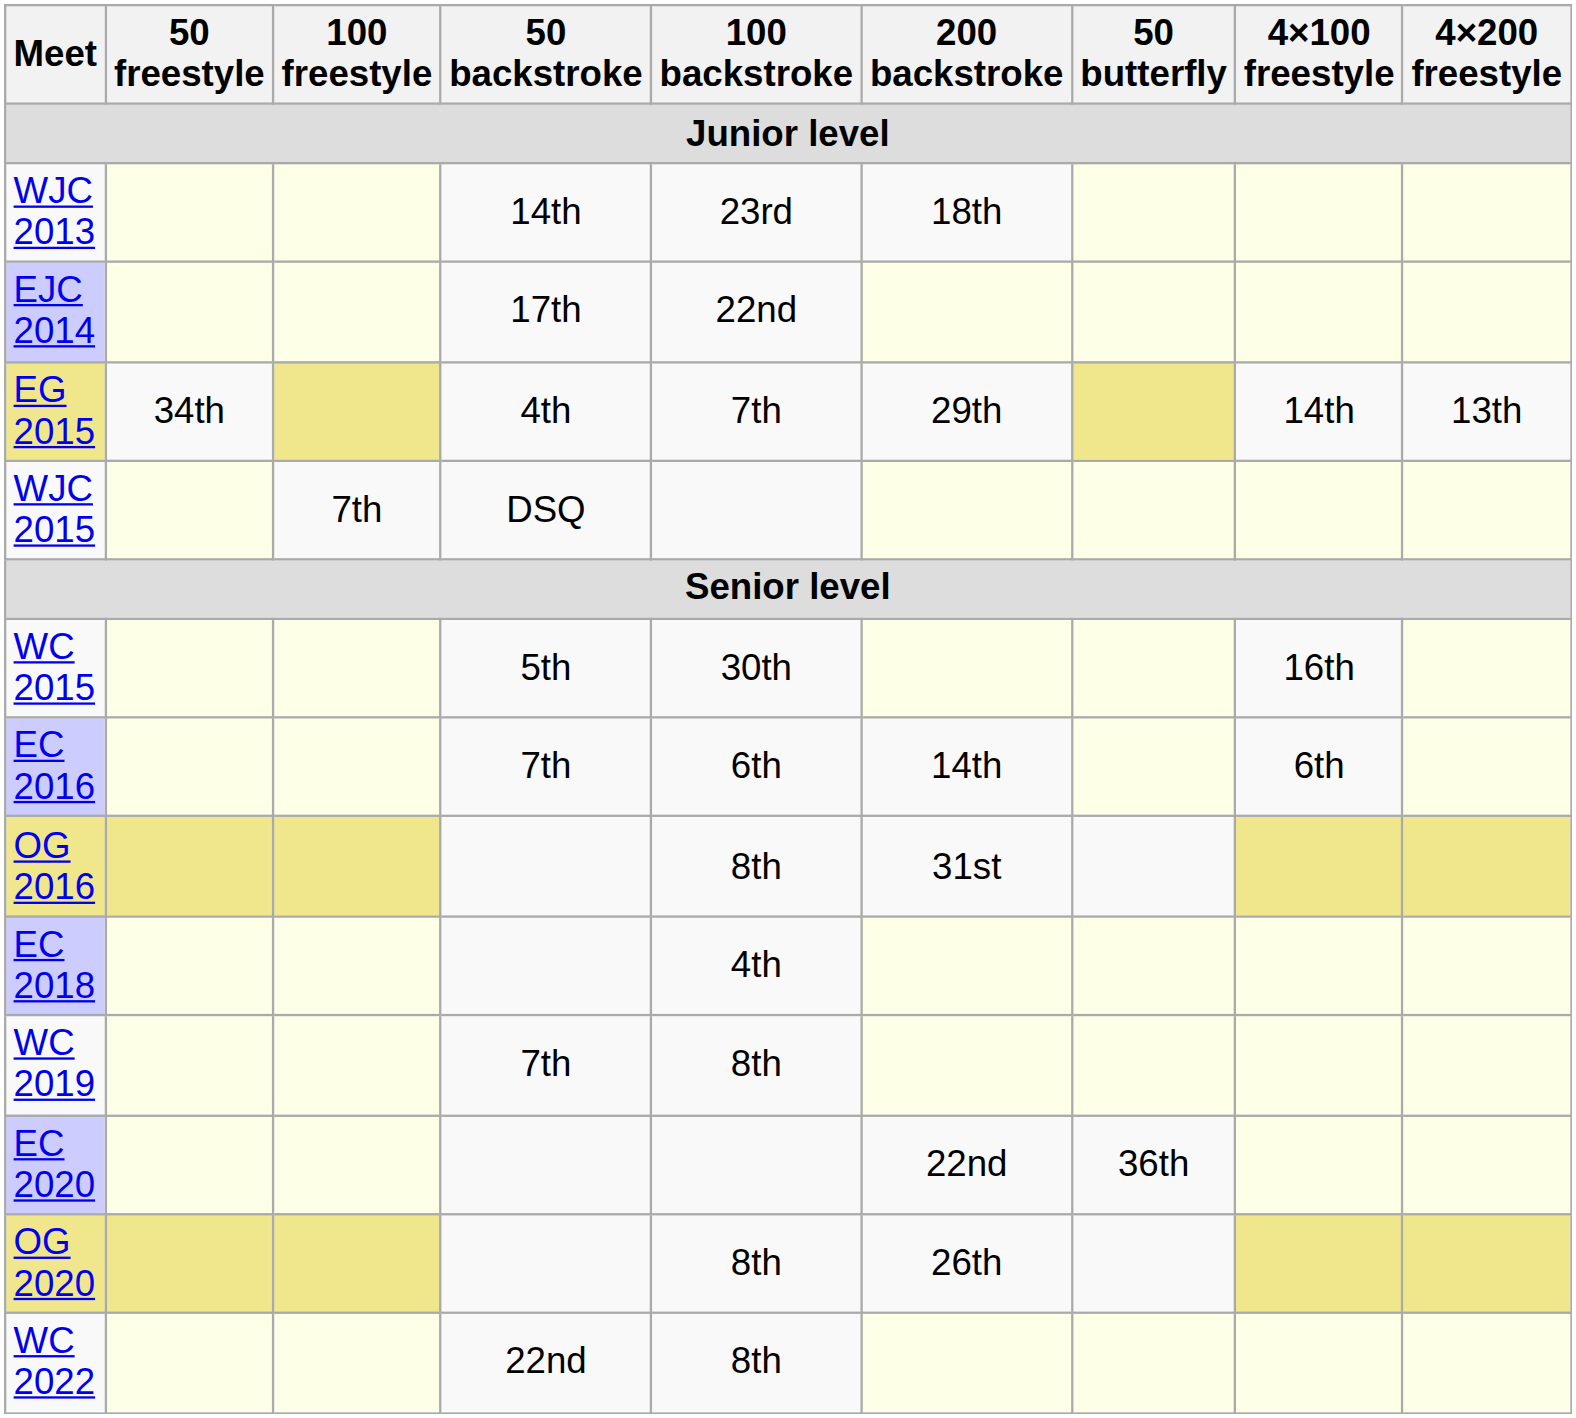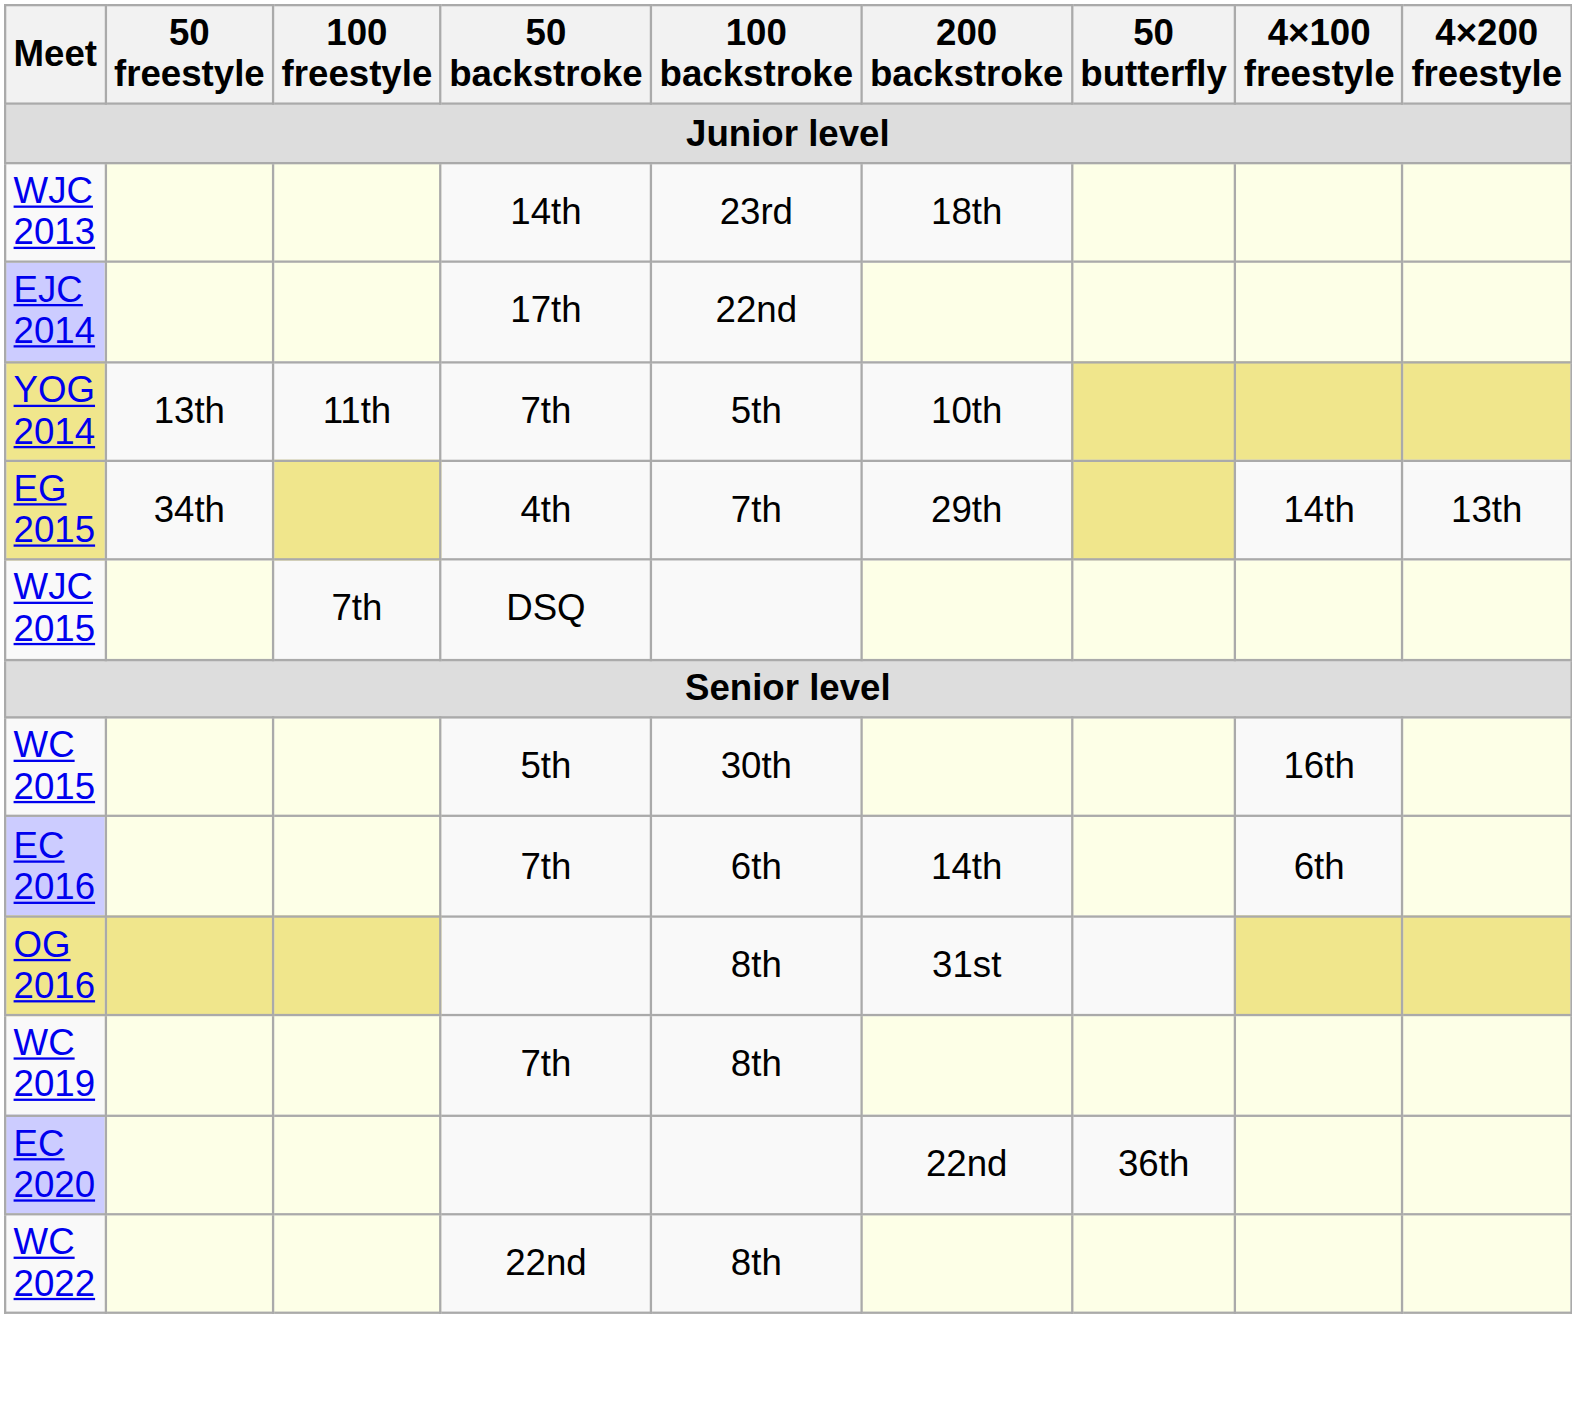 <table class="sortable wikitable">
 <tr>
 <th>Meet</th>
 <th class="unsortable">50 freestyle</th>
 <th class="unsortable">100 freestyle</th>
 <th class="unsortable">50 backstroke</th>
 <th class="unsortable">100 backstroke</th>
 <th class="unsortable">200 backstroke</th>
 <th class="unsortable">50 butterfly</th>
 <th class="unsortable">4×100 freestyle</th>
 <th class="unsortable">4×200 freestyle</th>
 </tr>
 <tr bgcolor="#DDDDDD">
 <td colspan="9" align="center"><strong>Junior level</strong></td>
 </tr>
 <tr>
 <td><a href='#'>WJC 2013</a></td>
 <td style="background:#fdffe7"></td>
 <td style="background:#fdffe7"></td>
 <td align="center">14th</td>
 <td align="center">23rd</td>
 <td align="center">18th</td>
 <td style="background:#fdffe7"></td>
 <td style="background:#fdffe7"></td>
 <td style="background:#fdffe7"></td>
 </tr>
 <tr>
 <td style="background:#ccccff"><a href='#'>EJC 2014</a></td>
 <td style="background:#fdffe7"></td>
 <td style="background:#fdffe7"></td>
 <td align="center">17th</td>
 <td align="center">22nd</td>
 <td style="background:#fdffe7"></td>
 <td style="background:#fdffe7"></td>
 <td style="background:#fdffe7"></td>
 <td style="background:#fdffe7"></td>
+</tr>
+<tr>
+<td style="background:#f0e68c"><a href='#'>YOG 2014</a></td>
+<td align="center">13th</td>
+<td align="center">11th</td>
+<td align="center">7th</td>
+<td align="center">5th</td>
+<td align="center">10th</td>
+<td style="background:#f0e68c"></td>
+<td style="background:#f0e68c"></td>
+<td style="background:#f0e68c"></td>
 </tr>
 <tr>
 <td style="background:#f0e68c"><a href='#'>EG 2015</a></td>
 <td align="center">34th</td>
 <td style="background:#f0e68c"></td>
 <td align="center">4th</td>
 <td align="center">7th</td>
 <td align="center">29th</td>
 <td style="background:#f0e68c"></td>
 <td align="center">14th</td>
 <td align="center">13th</td>
 </tr>
 <tr>
 <td><a href='#'>WJC 2015</a></td>
 <td style="background:#fdffe7"></td>
 <td align="center">7th</td>
 <td align="center">DSQ</td>
 <td align="center"></td>
 <td style="background:#fdffe7"></td>
 <td style="background:#fdffe7"></td>
 <td style="background:#fdffe7"></td>
 <td style="background:#fdffe7"></td>
 </tr>
 <tr bgcolor="#DDDDDD">
 <td colspan="9" align="center"><strong>Senior level</strong></td>
 </tr>
 <tr>
 <td><a href='#'>WC 2015</a></td>
 <td style="background:#fdffe7"></td>
 <td style="background:#fdffe7"></td>
 <td align="center">5th</td>
 <td align="center">30th</td>
 <td style="background:#fdffe7"></td>
 <td style="background:#fdffe7"></td>
 <td align="center">16th</td>
 <td style="background:#fdffe7"></td>
 </tr>
 <tr>
 <td style="background:#ccccff"><a href='#'>EC 2016</a></td>
 <td style="background:#fdffe7"></td>
 <td style="background:#fdffe7"></td>
 <td align="center">7th</td>
 <td align="center">6th</td>
 <td align="center">14th</td>
 <td style="background:#fdffe7"></td>
 <td align="center">6th</td>
 <td style="background:#fdffe7"></td>
 </tr>
 <tr>
 <td style="background:#f0e68c"><a href='#'>OG 2016</a></td>
 <td style="background:#f0e68c"></td>
 <td style="background:#f0e68c"></td>
 <td></td>
 <td align="center">8th</td>
 <td align="center">31st</td>
 <td></td>
 <td style="background:#f0e68c"></td>
 <td style="background:#f0e68c"></td>
 </tr>
 <tr>
-<td style="background:#ccccff"><a href='#'>EC 2018</a></td>
-<td style="background:#fdffe7"></td>
-<td style="background:#fdffe7"></td>
-<td align="center"></td>
-<td align="center">4th</td>
-<td style="background:#fdffe7"></td>
-<td style="background:#fdffe7"></td>
-<td style="background:#fdffe7"></td>
-<td style="background:#fdffe7"></td>
-</tr>
-<tr>
 <td><a href='#'>WC 2019</a></td>
 <td style="background:#fdffe7"></td>
 <td style="background:#fdffe7"></td>
 <td align="center">7th</td>
 <td align="center">8th</td>
 <td style="background:#fdffe7"></td>
 <td style="background:#fdffe7"></td>
 <td style="background:#fdffe7"></td>
 <td style="background:#fdffe7"></td>
 </tr>
 <tr>
 <td style="background:#ccccff"><a href='#'>EC 2020</a></td>
 <td style="background:#fdffe7"></td>
 <td style="background:#fdffe7"></td>
 <td align="center"></td>
 <td align="center"></td>
 <td align="center">22nd</td>
 <td align="center">36th</td>
 <td style="background:#fdffe7"></td>
 <td style="background:#fdffe7"></td>
 </tr>
 <tr>
-<td style="background:#f0e68c"><a href='#'>OG 2020</a></td>
-<td style="background:#f0e68c"></td>
-<td style="background:#f0e68c"></td>
-<td></td>
-<td align="center">8th</td>
-<td align="center">26th</td>
-<td></td>
-<td style="background:#f0e68c"></td>
-<td style="background:#f0e68c"></td>
-</tr>
-<tr>
 <td><a href='#'>WC 2022</a></td>
 <td style="background:#fdffe7"></td>
 <td style="background:#fdffe7"></td>
 <td align="center">22nd</td>
 <td align="center">8th</td>
 <td style="background:#fdffe7"></td>
 <td style="background:#fdffe7"></td>
 <td style="background:#fdffe7"></td>
 <td style="background:#fdffe7"></td>
 </tr>
 </table>
